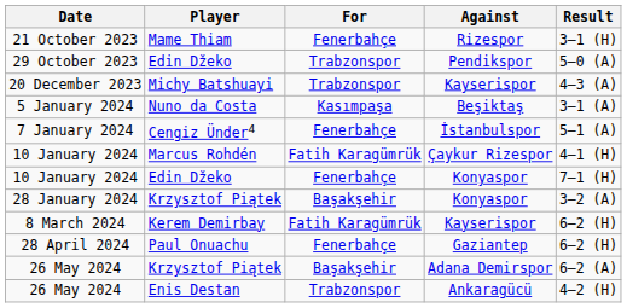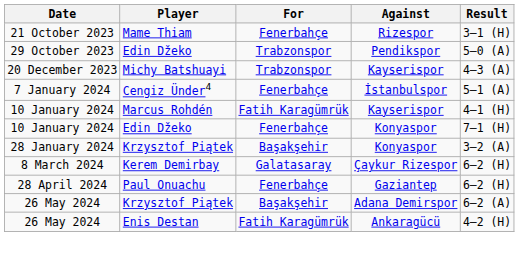 <table class="wikitable sortable">
 <tr>
 <th>Date</th>
 <th>Player</th>
 <th>For</th>
 <th>Against</th>
 <th style="text-align:center">Result</th>
 </tr>
 <tr>
 <td align=center>21 October 2023</td>
 <td> <a href='#'>Mame Thiam</a></td>
 <td align=center><a href='#'>Fenerbahçe</a></td>
 <td align=center><a href='#'>Rizespor</a></td>
 <td align=center>3–1 (H)</td>
 </tr>
 <tr>
 <td align=center>29 October 2023</td>
 <td> <a href='#'>Edin Džeko</a></td>
 <td align=center><a href='#'>Trabzonspor</a></td>
 <td align=center><a href='#'>Pendikspor</a></td>
 <td align=center>5–0 (A)</td>
 </tr>
 <tr>
 <td align=center>20 December 2023</td>
 <td> <a href='#'>Michy Batshuayi</a></td>
 <td align=center><a href='#'>Trabzonspor</a></td>
 <td align=center><a href='#'>Kayserispor</a></td>
 <td align=center>4–3 (A)</td>
 </tr>
 <tr>
-<td align=center>5 January 2024</td>
-<td> <a href='#'>Nuno da Costa</a></td>
-<td align=center><a href='#'>Kasımpaşa</a></td>
-<td align=center><a href='#'>Beşiktaş</a></td>
-<td align=center>3–1 (A)</td>
-</tr>
-<tr>
 <td align=center>7 January 2024</td>
 <td> <a href='#'>Cengiz Ünder</a><sup>4</sup></td>
 <td align=center><a href='#'>Fenerbahçe</a></td>
 <td align=center><a href='#'>İstanbulspor</a></td>
 <td align=center>5–1 (A)</td>
 </tr>
 <tr>
 <td align=center>10 January 2024</td>
 <td> <a href='#'>Marcus Rohdén</a></td>
 <td align=center><a href='#'>Fatih Karagümrük</a></td>
-<td align=center><a href='#'>Çaykur Rizespor</a></td>
+<td align=center><a href='#'>Kayserispor</a></td>
 <td align=center>4–1 (H)</td>
 </tr>
 <tr>
 <td align=center>10 January 2024</td>
 <td> <a href='#'>Edin Džeko</a></td>
 <td align=center><a href='#'>Fenerbahçe</a></td>
 <td align=center><a href='#'>Konyaspor</a></td>
 <td align=center>7–1 (H)</td>
 </tr>
 <tr>
 <td align=center>28 January 2024</td>
 <td> <a href='#'>Krzysztof Piątek</a></td>
 <td align=center><a href='#'>Başakşehir</a></td>
 <td align=center><a href='#'>Konyaspor</a></td>
 <td align=center>3–2 (A)</td>
 </tr>
 <tr>
 <td align=center>8 March 2024</td>
 <td> <a href='#'>Kerem Demirbay</a></td>
-<td align=center><a href='#'>Fatih Karagümrük</a></td>
-<td align=center><a href='#'>Kayserispor</a></td>
+<td align=center><a href='#'>Galatasaray</a></td>
+<td align=center><a href='#'>Çaykur Rizespor</a></td>
 <td align=center>6–2 (H)</td>
 </tr>
 <tr>
 <td align=center>28 April 2024</td>
 <td> <a href='#'>Paul Onuachu</a></td>
 <td align=center><a href='#'>Fenerbahçe</a></td>
 <td align=center><a href='#'>Gaziantep</a></td>
 <td align=center>6–2 (H)</td>
 </tr>
 <tr>
 <td align=center>26 May 2024</td>
 <td> <a href='#'>Krzysztof Piątek</a></td>
 <td align=center><a href='#'>Başakşehir</a></td>
 <td align=center><a href='#'>Adana Demirspor</a></td>
 <td align=center>6–2 (A)</td>
 </tr>
 <tr>
 <td align=center>26 May 2024</td>
 <td> <a href='#'>Enis Destan</a></td>
-<td align=center><a href='#'>Trabzonspor</a></td>
+<td align=center><a href='#'>Fatih Karagümrük</a></td>
 <td align=center><a href='#'>Ankaragücü</a></td>
 <td align=center>4–2 (H)</td>
 </tr>
 </table>
